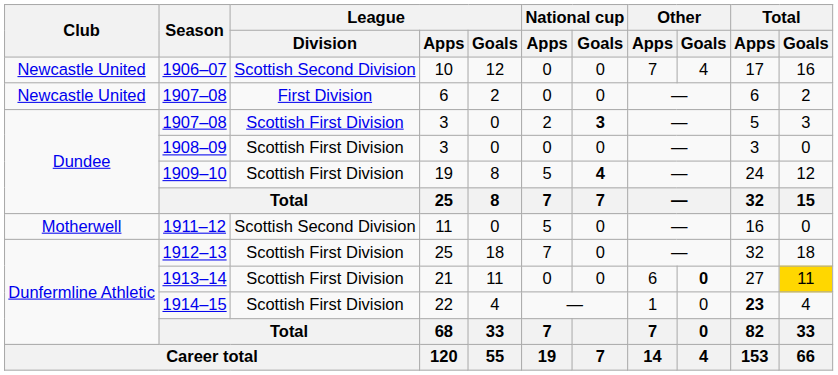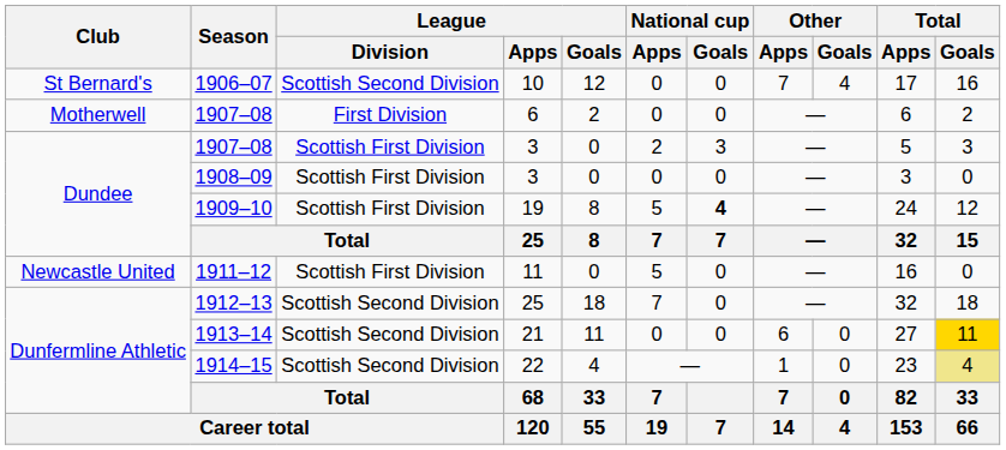 <table class="wikitable" style="text-align: center">
 <tr>
 <th rowspan="2">Club</th>
 <th rowspan="2">Season</th>
 <th colspan="3">League</th>
 <th colspan="2">National cup</th>
 <th colspan="2">Other</th>
 <th colspan="2">Total</th>
 </tr>
 <tr>
 <th>Division</th>
 <th>Apps</th>
 <th>Goals</th>
 <th>Apps</th>
 <th>Goals</th>
 <th>Apps</th>
 <th>Goals</th>
 <th>Apps</th>
 <th>Goals</th>
 </tr>
 <tr>
-<td><a href='#'>Newcastle United</a></td>
+<td><a href='#'>St Bernard's</a></td>
 <td><a href='#'>1906–07</a></td>
 <td><a href='#'>Scottish Second Division</a></td>
 <td>10</td>
 <td>12</td>
 <td>0</td>
 <td>0</td>
 <td>7</td>
 <td>4</td>
 <td>17</td>
 <td>16</td>
 </tr>
 <tr>
-<td><a href='#'>Newcastle United</a></td>
+<td><a href='#'>Motherwell</a></td>
 <td><a href='#'>1907–08</a></td>
 <td><a href='#'>First Division</a></td>
 <td>6</td>
 <td>2</td>
 <td>0</td>
 <td>0</td>
 <td colspan="2">―</td>
 <td>6</td>
 <td>2</td>
 </tr>
 <tr>
 <td rowspan="4"><a href='#'>Dundee</a></td>
 <td><a href='#'>1907–08</a></td>
 <td><a href='#'>Scottish First Division</a></td>
 <td>3</td>
 <td>0</td>
 <td>2</td>
-<td><strong>3</strong></td>
+<td>3</td>
 <td colspan="2">―</td>
 <td>5</td>
 <td>3</td>
 </tr>
 <tr>
 <td><a href='#'>1908–09</a></td>
 <td>Scottish First Division</td>
 <td>3</td>
 <td>0</td>
 <td>0</td>
 <td>0</td>
 <td colspan="2">―</td>
 <td>3</td>
 <td>0</td>
 </tr>
 <tr>
 <td><a href='#'>1909–10</a></td>
 <td>Scottish First Division</td>
 <td>19</td>
 <td>8</td>
 <td>5</td>
 <td><strong>4</strong></td>
 <td colspan="2">―</td>
 <td>24</td>
 <td>12</td>
 </tr>
 <tr>
 <th colspan="2">Total</th>
 <th>25</th>
 <th>8</th>
 <th>7</th>
 <th>7</th>
 <th colspan="2">―</th>
 <th>32</th>
 <th>15</th>
 </tr>
 <tr>
-<td><a href='#'>Motherwell</a></td>
+<td><a href='#'>Newcastle United</a></td>
 <td><a href='#'>1911–12</a></td>
-<td>Scottish Second Division</td>
+<td>Scottish First Division</td>
 <td>11</td>
 <td>0</td>
 <td>5</td>
 <td>0</td>
 <td colspan="2">―</td>
 <td>16</td>
 <td>0</td>
 </tr>
 <tr>
 <td rowspan="4"><a href='#'>Dunfermline Athletic</a></td>
 <td><a href='#'>1912–13</a></td>
-<td>Scottish First Division</td>
+<td>Scottish Second Division</td>
 <td>25</td>
 <td>18</td>
 <td>7</td>
 <td>0</td>
 <td colspan="2">―</td>
 <td>32</td>
 <td>18</td>
 </tr>
 <tr>
 <td><a href='#'>1913–14</a></td>
-<td>Scottish First Division</td>
+<td>Scottish Second Division</td>
 <td>21</td>
 <td>11</td>
 <td>0</td>
 <td>0</td>
 <td>6</td>
-<td><strong>0</strong></td>
+<td>0</td>
 <td>27</td>
 <td style="background: gold;">11</td>
 </tr>
 <tr>
 <td><a href='#'>1914–15</a></td>
-<td>Scottish First Division</td>
+<td>Scottish Second Division</td>
 <td>22</td>
 <td>4</td>
 <td colspan="2">―</td>
 <td>1</td>
 <td>0</td>
-<td><strong>23</strong></td>
-<td>4</td>
+<td>23</td>
+<td style="background: khaki;">4</td>
 </tr>
 <tr>
 <th colspan="2">Total</th>
 <th>68</th>
 <th>33</th>
 <th>7</th>
 <th></th>
 <th>7</th>
 <th>0</th>
 <th>82</th>
 <th>33</th>
 </tr>
 <tr>
 <th colspan="3">Career total</th>
 <th>120</th>
 <th>55</th>
 <th>19</th>
 <th>7</th>
 <th>14</th>
 <th>4</th>
 <th>153</th>
 <th>66</th>
 </tr>
 </table>
